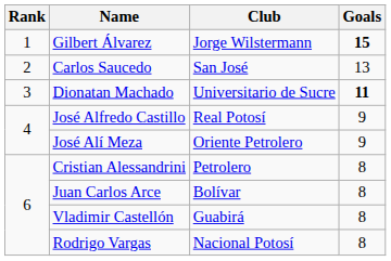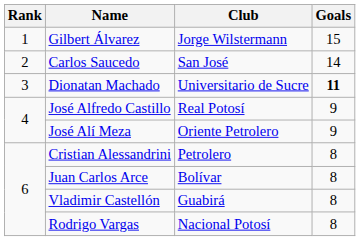 <table class="wikitable" border="1">
 <tr>
 <th>Rank</th>
 <th>Name</th>
 <th>Club</th>
 <th>Goals</th>
 </tr>
 <tr>
 <td align=center>1</td>
 <td> <a href='#'>Gilbert Álvarez</a></td>
 <td><a href='#'>Jorge Wilstermann</a></td>
-<td align=center><strong>15</strong></td>
+<td align=center>15</td>
 </tr>
 <tr>
 <td align=center>2</td>
 <td> <a href='#'>Carlos Saucedo</a></td>
 <td><a href='#'>San José</a></td>
-<td align=center>13</td>
+<td align=center>14</td>
 </tr>
 <tr>
 <td align=center>3</td>
 <td> <a href='#'>Dionatan Machado</a></td>
 <td><a href='#'>Universitario de Sucre</a></td>
 <td align=center><strong>11</strong></td>
 </tr>
 <tr>
 <td rowspan=2 align=center>4</td>
 <td> <a href='#'>José Alfredo Castillo</a></td>
 <td><a href='#'>Real Potosí</a></td>
 <td align=center>9</td>
 </tr>
 <tr>
 <td> <a href='#'>José Alí Meza</a></td>
 <td><a href='#'>Oriente Petrolero</a></td>
 <td align=center>9</td>
 </tr>
 <tr>
 <td rowspan=4 align=center>6</td>
 <td> <a href='#'>Cristian Alessandrini</a></td>
 <td><a href='#'>Petrolero</a></td>
 <td align=center>8</td>
 </tr>
 <tr>
 <td> <a href='#'>Juan Carlos Arce</a></td>
 <td><a href='#'>Bolívar</a></td>
 <td align=center>8</td>
 </tr>
 <tr>
 <td> <a href='#'>Vladimir Castellón</a></td>
 <td><a href='#'>Guabirá</a></td>
 <td align=center>8</td>
 </tr>
 <tr>
 <td> <a href='#'>Rodrigo Vargas</a></td>
 <td><a href='#'>Nacional Potosí</a></td>
 <td align=center>8</td>
 </tr>
 </table>
